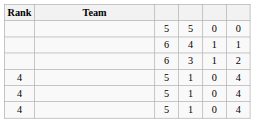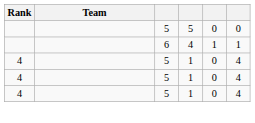 <table class="wikitable" style="text-align: center;">
 <tr>
 <th width=40>Rank</th>
 <th width=180>Team</th>
 <th width=30></th>
 <th width=30></th>
 <th width=30></th>
 <th width=30></th>
 </tr>
 <tr>
 <td></td>
 <td align=left></td>
 <td>5</td>
 <td>5</td>
 <td>0</td>
 <td>0</td>
 </tr>
 <tr>
 <td></td>
 <td align=left></td>
 <td>6</td>
 <td>4</td>
 <td>1</td>
 <td>1</td>
 </tr>
 <tr>
-<td></td>
-<td align=left></td>
-<td>6</td>
-<td>3</td>
-<td>1</td>
-<td>2</td>
-</tr>
-<tr>
 <td>4</td>
 <td align=left></td>
 <td>5</td>
 <td>1</td>
 <td>0</td>
 <td>4</td>
 </tr>
 <tr>
 <td>4</td>
 <td align=left></td>
 <td>5</td>
 <td>1</td>
 <td>0</td>
 <td>4</td>
 </tr>
 <tr>
 <td>4</td>
 <td align=left></td>
 <td>5</td>
 <td>1</td>
 <td>0</td>
 <td>4</td>
 </tr>
 </table>
